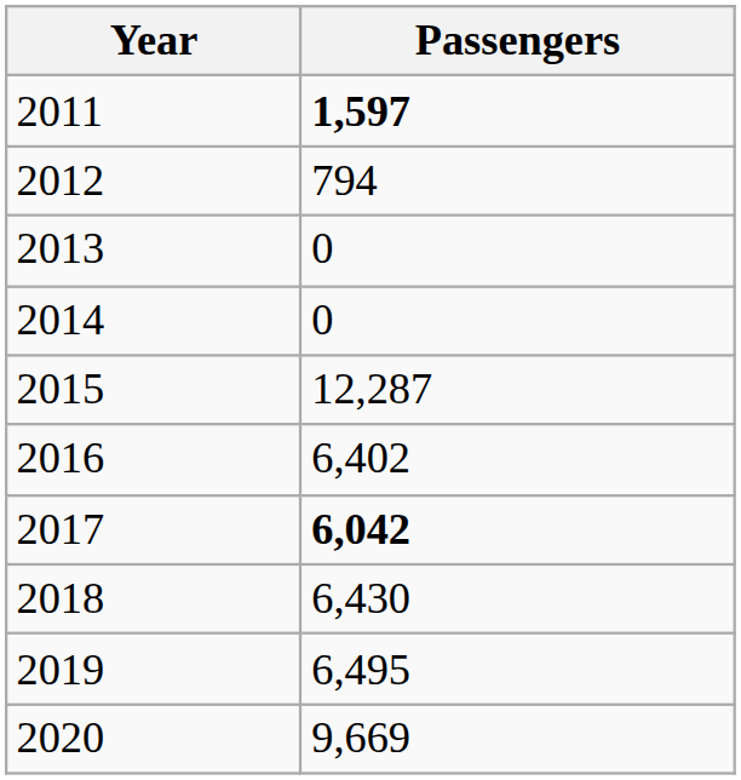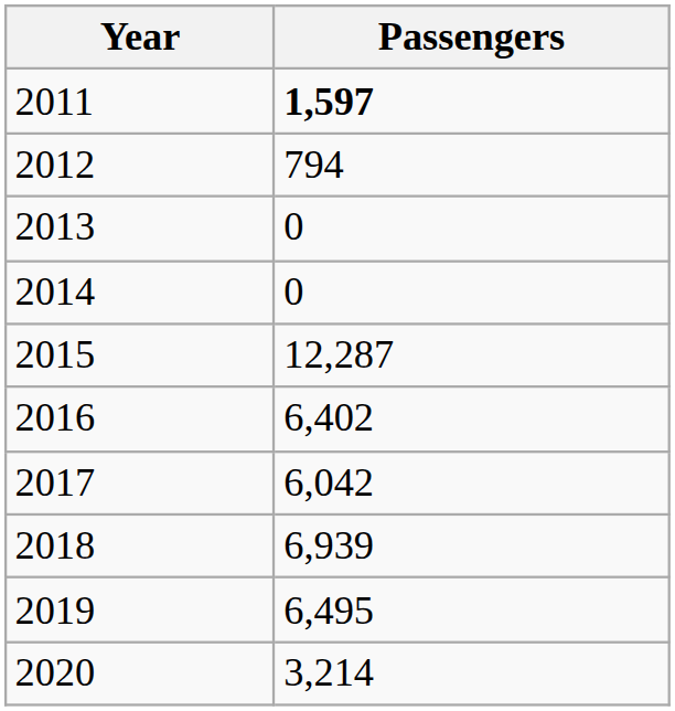 <table class="wikitable">
 <tr style="background:lightgrey;">
 <th style="width:100px;">Year</th>
 <th style="width:150px;">Passengers</th>
 </tr>
 <tr>
 <td>2011</td>
 <td><strong>1,597</strong></td>
 </tr>
 <tr>
 <td>2012</td>
 <td>794</td>
 </tr>
 <tr>
 <td>2013</td>
 <td>0</td>
 </tr>
 <tr>
 <td>2014</td>
 <td>0</td>
 </tr>
 <tr>
 <td>2015</td>
 <td>12,287</td>
 </tr>
 <tr>
 <td>2016</td>
 <td>6,402</td>
 </tr>
 <tr>
 <td>2017</td>
-<td><strong>6,042</strong></td>
+<td>6,042</td>
 </tr>
 <tr>
 <td>2018</td>
-<td>6,430</td>
+<td>6,939</td>
 </tr>
 <tr>
 <td>2019</td>
 <td>6,495</td>
 </tr>
 <tr>
 <td>2020</td>
-<td>9,669</td>
+<td>3,214</td>
 </tr>
 </table>
